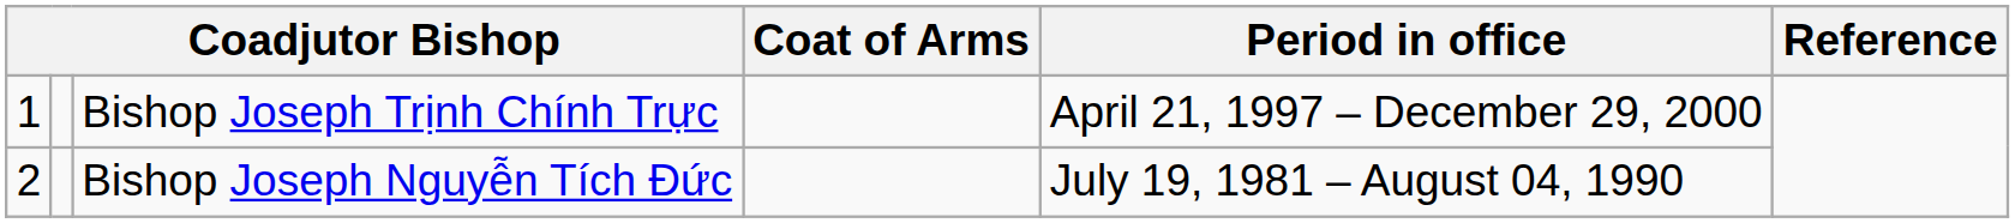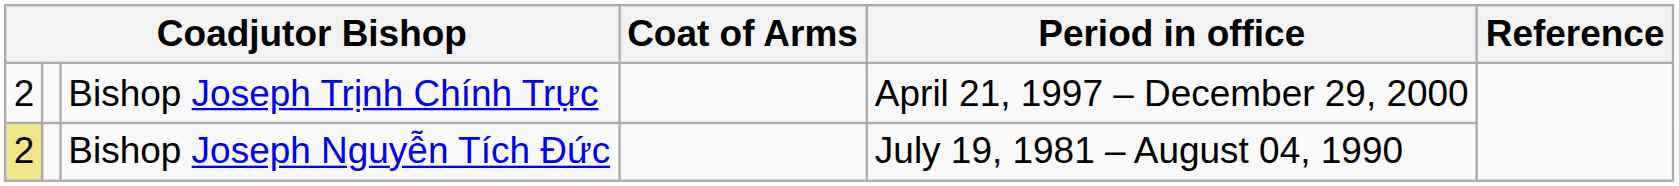 <table class="wikitable">
 <tr>
 <th colspan="3">Coadjutor Bishop</th>
 <th>Coat of Arms</th>
 <th>Period in office</th>
 <th>Reference</th>
 </tr>
 <tr>
-<td>1</td>
+<td>2</td>
 <td></td>
 <td>Bishop <a href='#'>Joseph Trịnh Chính Trực</a></td>
 <td></td>
 <td>April 21, 1997 – December 29, 2000</td>
 <td rowspan=2></td>
 </tr>
 <tr>
-<td>2</td>
+<td style="background: khaki;">2</td>
 <td></td>
 <td>Bishop <a href='#'>Joseph Nguyễn Tích Đức</a></td>
 <td></td>
 <td>July 19, 1981 – August 04, 1990</td>
 </tr>
 </table>
